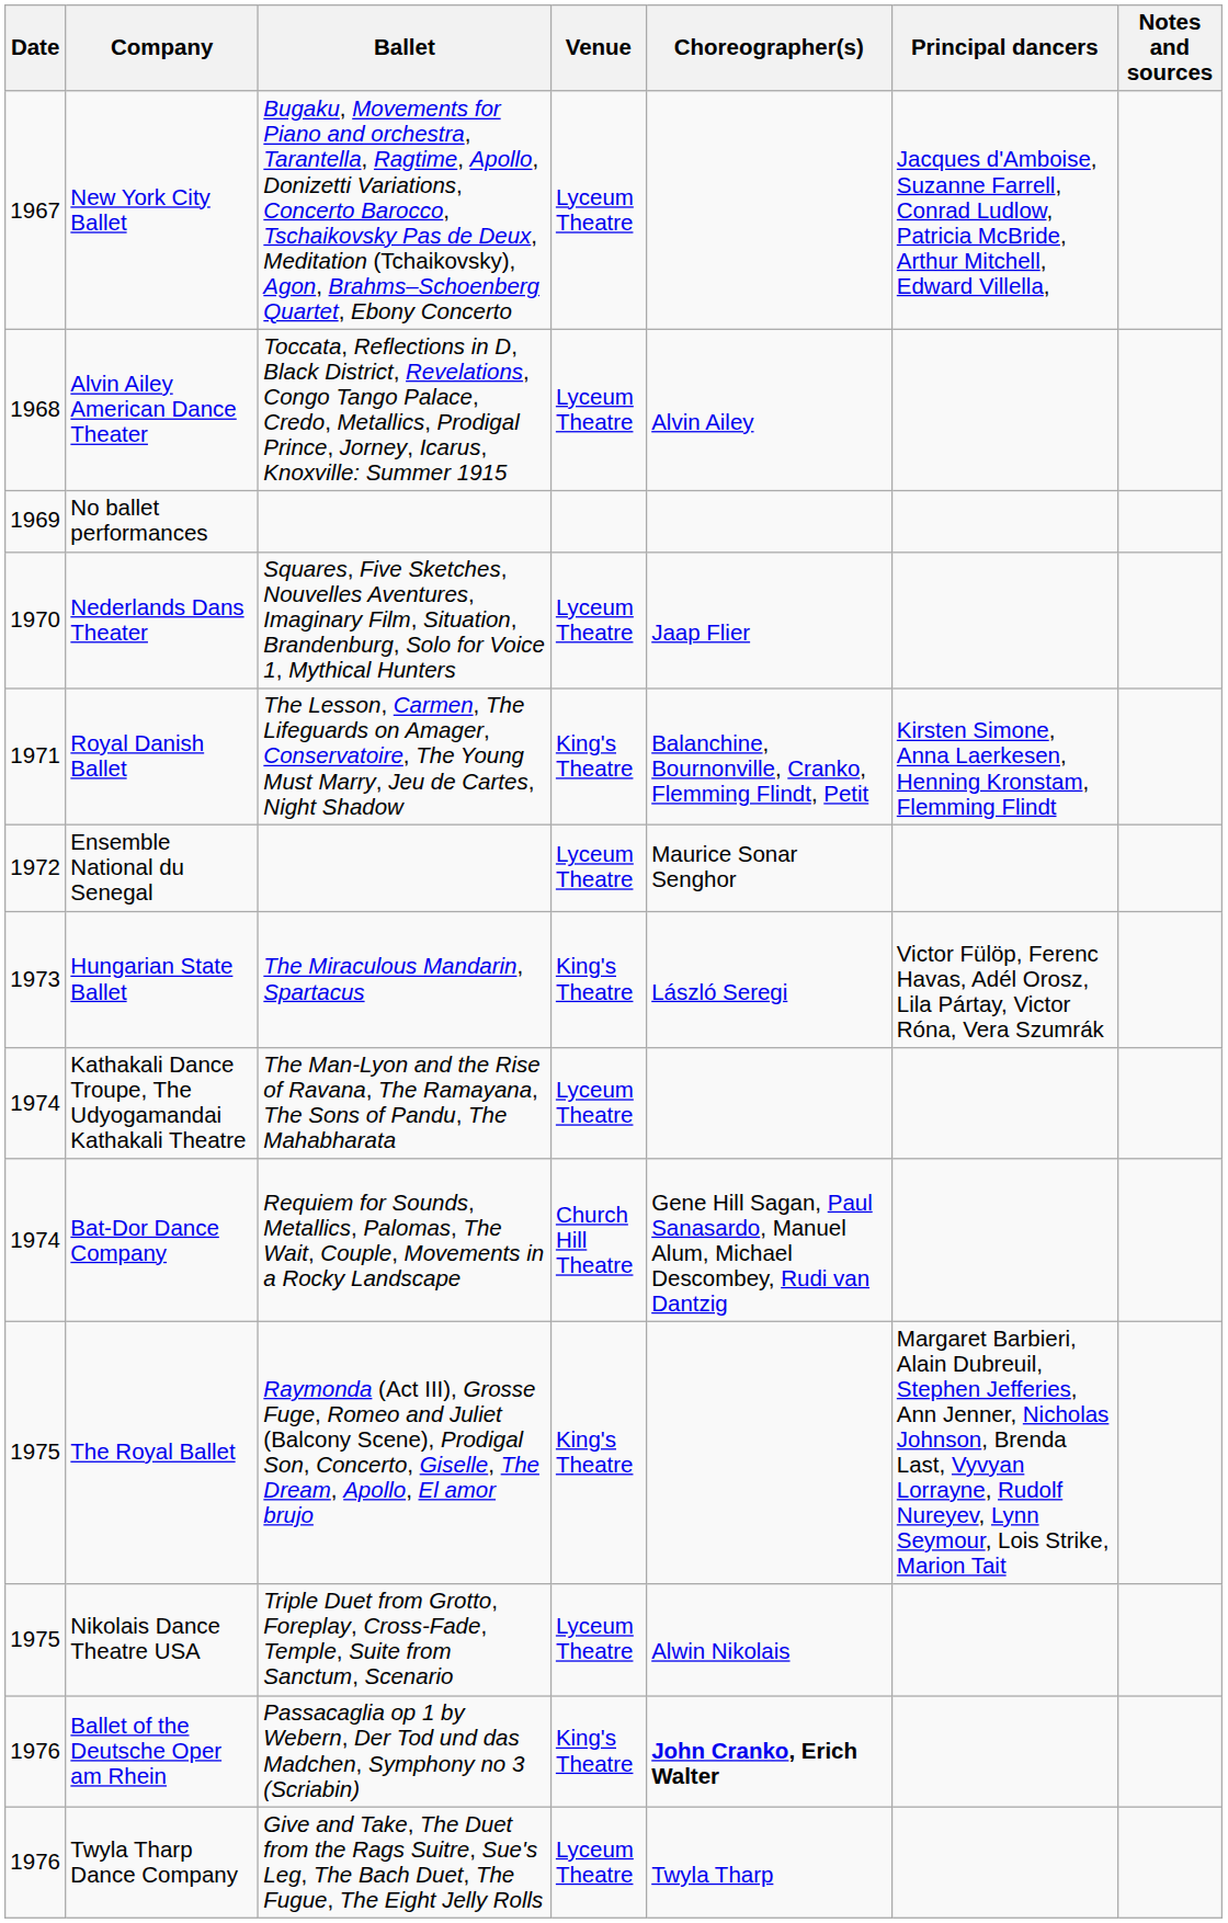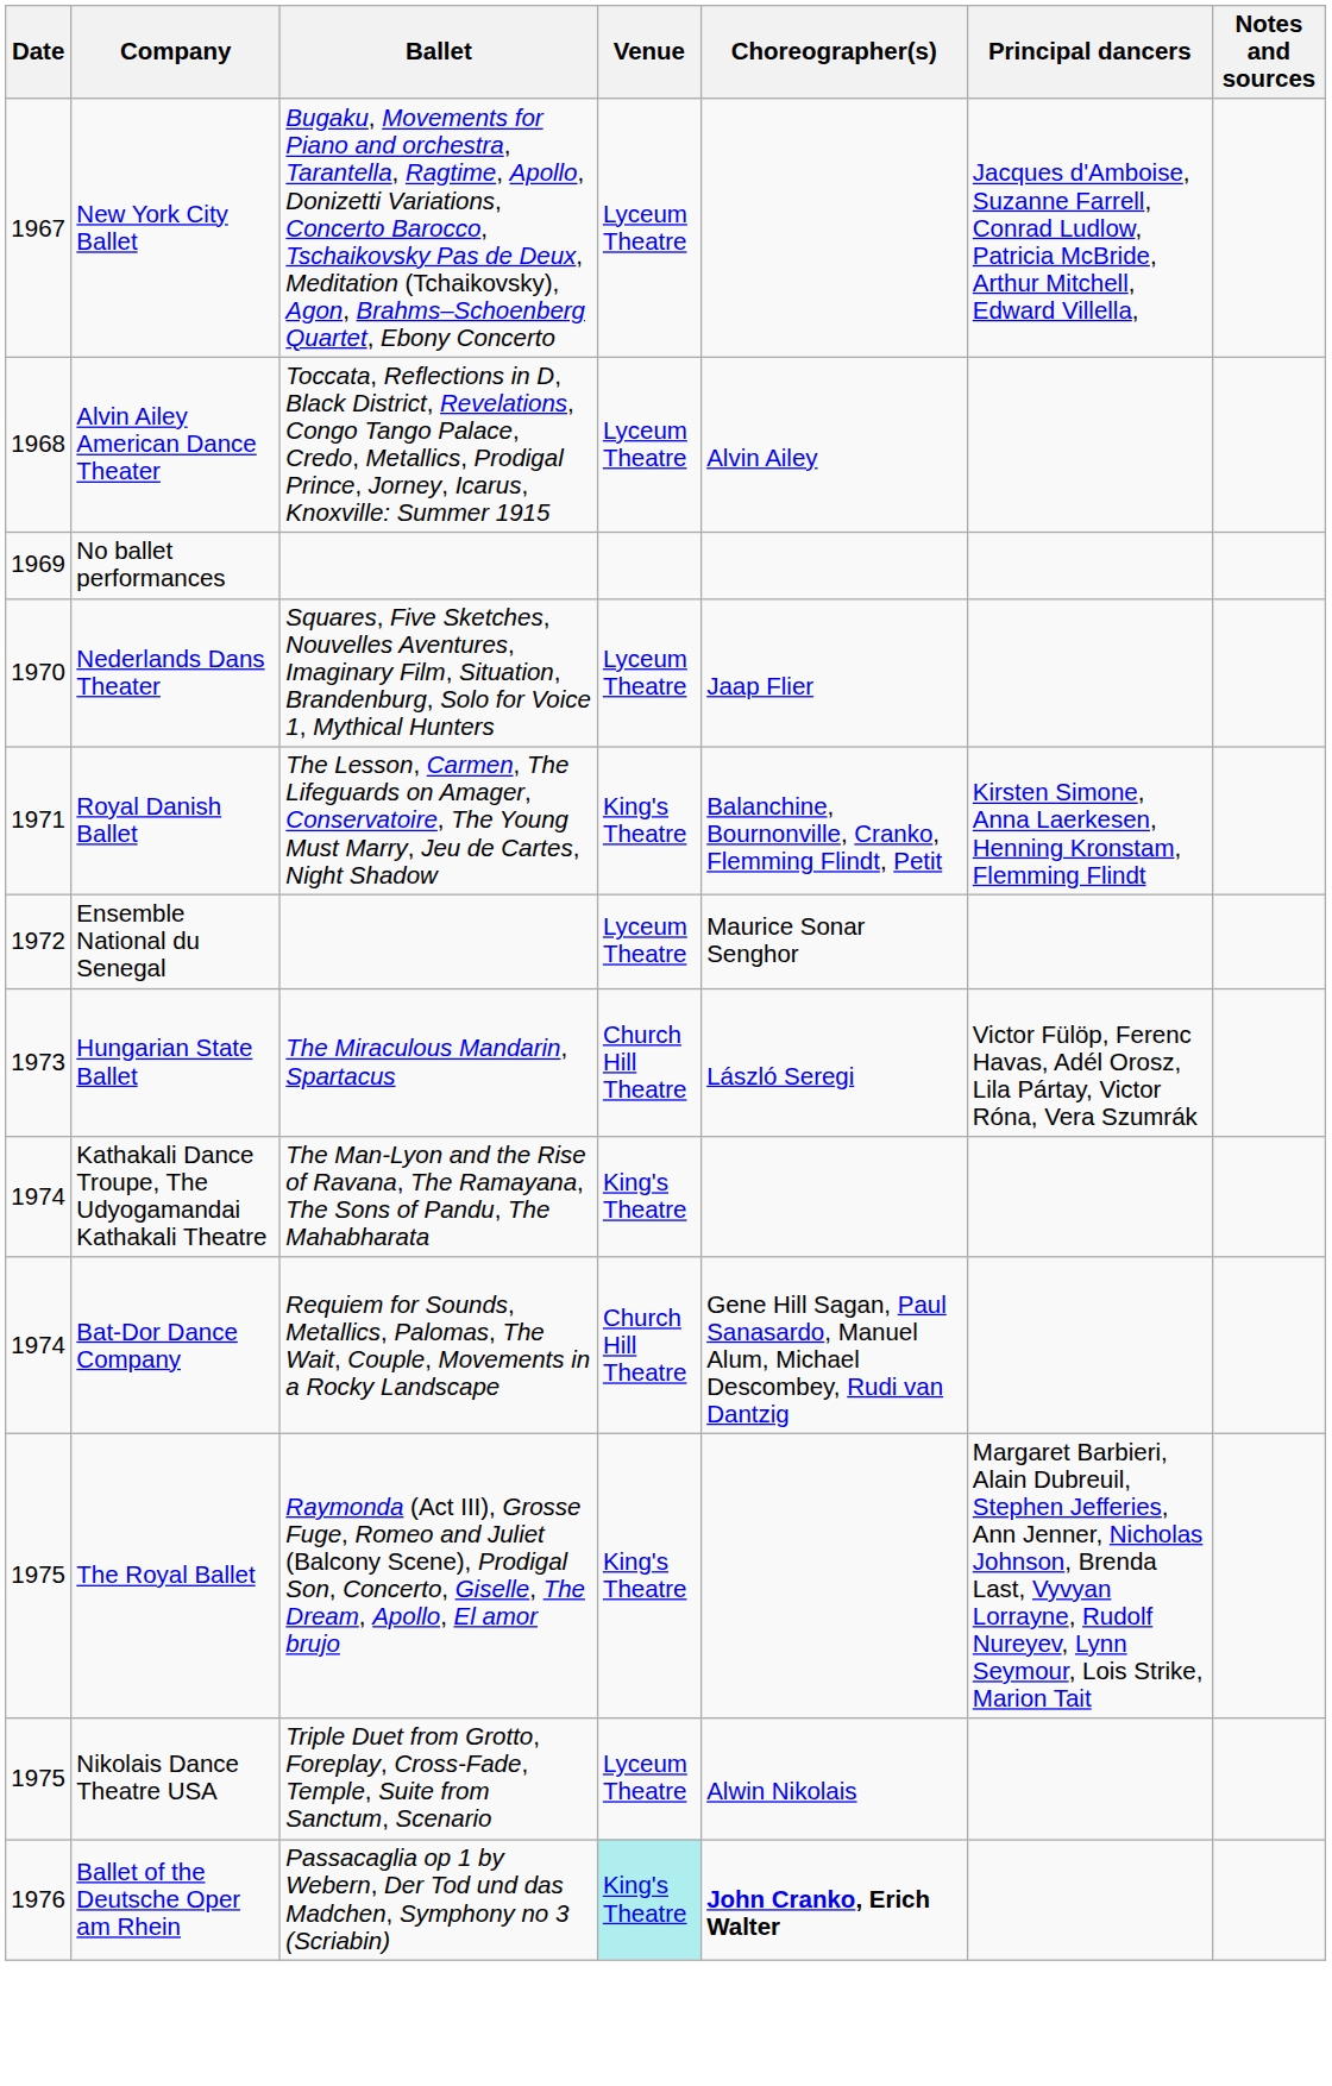 <table class="wikitable sortable">
 <tr>
 <th>Date</th>
 <th>Company</th>
 <th>Ballet</th>
 <th>Venue</th>
 <th>Choreographer(s)</th>
 <th>Principal dancers</th>
 <th class=unsortable>Notes and sources</th>
 </tr>
 <tr>
 <td>1967</td>
 <td><a href='#'>New York City Ballet</a></td>
 <td><em><a href='#'>Bugaku</a></em>, <em><a href='#'>Movements for Piano and orchestra</a></em>, <em><a href='#'>Tarantella</a></em>, <em><a href='#'>Ragtime</a></em>, <em><a href='#'>Apollo</a></em>, <em>Donizetti Variations</em>, <em><a href='#'>Concerto Barocco</a></em>, <em><a href='#'>Tschaikovsky Pas de Deux</a></em>, <em>Meditation</em> (Tchaikovsky), <em><a href='#'>Agon</a></em>, <em><a href='#'>Brahms–Schoenberg Quartet</a></em>, <em>Ebony Concerto</em></td>
 <td><a href='#'>Lyceum Theatre</a></td>
 <td data-sort-value="Balanchine+Taras"></td>
 <td data-sort-value="Balanchine+Taras"><br><a href='#'>Jacques d'Amboise</a>, <a href='#'>Suzanne Farrell</a>, <a href='#'>Conrad Ludlow</a>, <a href='#'>Patricia McBride</a>, <a href='#'>Arthur Mitchell</a>, <a href='#'>Edward Villella</a>,</td>
 <td></td>
 </tr>
 <tr>
 <td>1968</td>
 <td><a href='#'>Alvin Ailey American Dance Theater</a></td>
 <td><em>Toccata</em>, <em>Reflections in D</em>, <em>Black District</em>, <em><a href='#'>Revelations</a></em>, <em>Congo Tango Palace</em>, <em>Credo</em>, <em>Metallics</em>, <em>Prodigal Prince</em>, <em>Jorney</em>, <em>Icarus</em>, <em>Knoxville: Summer 1915</em></td>
 <td><a href='#'>Lyceum Theatre</a></td>
 <td data-sort-value="Ailey"><br><a href='#'>Alvin Ailey</a></td>
 <td data-sort-value="Faison+Jamison+Peters+Williams"></td>
 <td></td>
 </tr>
 <tr>
 <td>1969</td>
 <td>No ballet performances</td>
 <td></td>
 <td></td>
 <td></td>
 <td></td>
 <td></td>
 </tr>
 <tr>
 <td>1970</td>
 <td><a href='#'>Nederlands Dans Theater</a></td>
 <td><em>Squares</em>, <em>Five Sketches</em>, <em>Nouvelles Aventures</em>, <em>Imaginary Film</em>, <em>Situation</em>, <em>Brandenburg</em>, <em>Solo for Voice 1</em>, <em>Mythical Hunters</em></td>
 <td><a href='#'>Lyceum Theatre</a></td>
 <td data-sort-value=""><br><a href='#'>Jaap Flier</a></td>
 <td data-sort-value=""></td>
 <td></td>
 </tr>
 <tr>
 <td>1971</td>
 <td><a href='#'>Royal Danish Ballet</a></td>
 <td><em>The Lesson</em>, <em><a href='#'>Carmen</a></em>, <em>The Lifeguards on Amager</em>, <em><a href='#'>Conservatoire</a></em>, <em>The Young Must Marry</em>, <em>Jeu de Cartes</em>, <em>Night Shadow</em></td>
 <td><a href='#'>King's Theatre</a></td>
 <td data-sort-value=""><br><a href='#'>Balanchine</a>, <a href='#'>Bournonville</a>, <a href='#'>Cranko</a>, <a href='#'>Flemming Flindt</a>, <a href='#'>Petit</a></td>
 <td data-sort-value=""><br><a href='#'>Kirsten Simone</a>, <a href='#'>Anna Laerkesen</a>, <a href='#'>Henning Kronstam</a>, <a href='#'>Flemming Flindt</a></td>
 <td></td>
 </tr>
 <tr>
 <td>1972</td>
 <td>Ensemble National du Senegal</td>
 <td></td>
 <td><a href='#'>Lyceum Theatre</a></td>
 <td data-sort-value="Senghor">Maurice Sonar Senghor</td>
 <td></td>
 <td></td>
 </tr>
 <tr>
 <td>1973</td>
 <td><a href='#'>Hungarian State Ballet</a></td>
 <td><em><a href='#'>The Miraculous Mandarin</a></em>, <em><a href='#'>Spartacus</a></em></td>
-<td><a href='#'>King's Theatre</a></td>
+<td><a href='#'>Church Hill Theatre</a></td>
 <td data-sort-value="Seregi"><br><a href='#'>László Seregi</a></td>
 <td data-sort-value="Fülöp+Havas+Orosz+Pártay+Róna+Szumrák"><br>Victor Fülöp, Ferenc Havas, Adél Orosz, Lila Pártay, Victor Róna, Vera Szumrák</td>
 <td></td>
 </tr>
 <tr>
 <td>1974</td>
 <td>Kathakali Dance Troupe, The Udyogamandai Kathakali Theatre</td>
 <td><em>The Man-Lyon and the Rise of Ravana</em>, <em>The Ramayana</em>, <em>The Sons of Pandu</em>, <em>The Mahabharata</em></td>
-<td><a href='#'>Lyceum Theatre</a></td>
+<td><a href='#'>King's Theatre</a></td>
 <td data-sort-value=""></td>
 <td data-sort-value=""></td>
 <td></td>
 </tr>
 <tr>
 <td>1974</td>
 <td><a href='#'>Bat-Dor Dance Company</a></td>
 <td><em>Requiem for Sounds</em>, <em>Metallics</em>, <em>Palomas</em>, <em>The Wait</em>, <em>Couple</em>, <em>Movements in a Rocky Landscape</em></td>
 <td><a href='#'>Church Hill Theatre</a></td>
 <td data-sort-value="Alum+Dantzig+Descombey+Sagan+Sanasardo"><br>Gene Hill Sagan, <a href='#'>Paul Sanasardo</a>, Manuel Alum, Michael Descombey, <a href='#'>Rudi van Dantzig</a></td>
 <td data-sort-value=""></td>
 <td></td>
 </tr>
 <tr>
 <td>1975</td>
 <td><a href='#'>The Royal Ballet</a></td>
 <td><em><a href='#'>Raymonda</a></em> (Act III), <em>Grosse Fuge</em>, <em>Romeo and Juliet</em> (Balcony Scene), <em>Prodigal Son</em>, <em>Concerto</em>, <em><a href='#'>Giselle</a></em>, <em><a href='#'>The Dream</a></em>, <em><a href='#'>Apollo</a></em>, <em><a href='#'>El amor brujo</a></em></td>
 <td><a href='#'>King's Theatre</a></td>
 <td data-sort-value=""></td>
 <td data-sort-value="">Margaret Barbieri, Alain Dubreuil, <a href='#'>Stephen Jefferies</a>, Ann Jenner, <a href='#'>Nicholas Johnson</a>, Brenda Last, <a href='#'>Vyvyan Lorrayne</a>, <a href='#'>Rudolf Nureyev</a>, <a href='#'>Lynn Seymour</a>, Lois Strike, <a href='#'>Marion Tait</a></td>
 <td></td>
 </tr>
 <tr>
 <td>1975</td>
 <td>Nikolais Dance Theatre USA</td>
 <td><em>Triple Duet from Grotto</em>, <em>Foreplay</em>, <em>Cross-Fade</em>, <em>Temple</em>, <em>Suite from Sanctum</em>, <em>Scenario</em></td>
 <td><a href='#'>Lyceum Theatre</a></td>
 <td data-sort-value="Nikolais"><br><a href='#'>Alwin Nikolais</a></td>
 <td data-sort-value=""></td>
 <td></td>
 </tr>
 <tr>
 <td>1976</td>
 <td><a href='#'>Ballet of the Deutsche Oper am Rhein</a></td>
 <td><em>Passacaglia op 1 by Webern</em>, <em>Der Tod und das Madchen</em>, <em>Symphony no 3 (Scriabin)</em></td>
-<td><a href='#'>King's Theatre</a></td>
+<td style="background: paleturquoise;"><a href='#'>King's Theatre</a></td>
 <td data-sort-value="Nikolais"><strong><br><a href='#'>John Cranko</a>, Erich Walter</strong></td>
 <td data-sort-value=""></td>
 <td></td>
 </tr>
-<tr>
-<td>1976</td>
-<td>Twyla Tharp Dance Company</td>
-<td><em>Give and Take</em>, <em>The Duet from the Rags Suitre</em>, <em>Sue's Leg</em>, <em>The Bach Duet</em>, <em>The Fugue</em>, <em>The Eight Jelly Rolls</em></td>
-<td><a href='#'>Lyceum Theatre</a></td>
-<td data-sort-value="Nikolais"><br><a href='#'>Twyla Tharp</a></td>
-<td data-sort-value=""></td>
-<td></td>
-</tr>
 </table>
